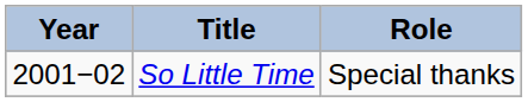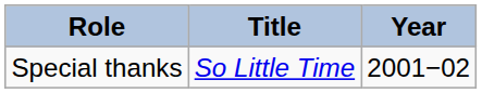 <table class="wikitable" style="font-size:95%;">
 <tr>
+<th style="background:#B0C4DE;">Role</th>
+<th style="background:#B0C4DE;">Title</th>
 <th style="background:#B0C4DE;">Year</th>
-<th style="background:#B0C4DE;">Title</th>
-<th style="background:#B0C4DE;">Role</th>
 </tr>
 <tr>
+<td>Special thanks</td>
+<td><em><a href='#'>So Little Time</a></em></td>
 <td>2001−02</td>
-<td><em><a href='#'>So Little Time</a></em></td>
-<td>Special thanks</td>
 </tr>
 </table>
